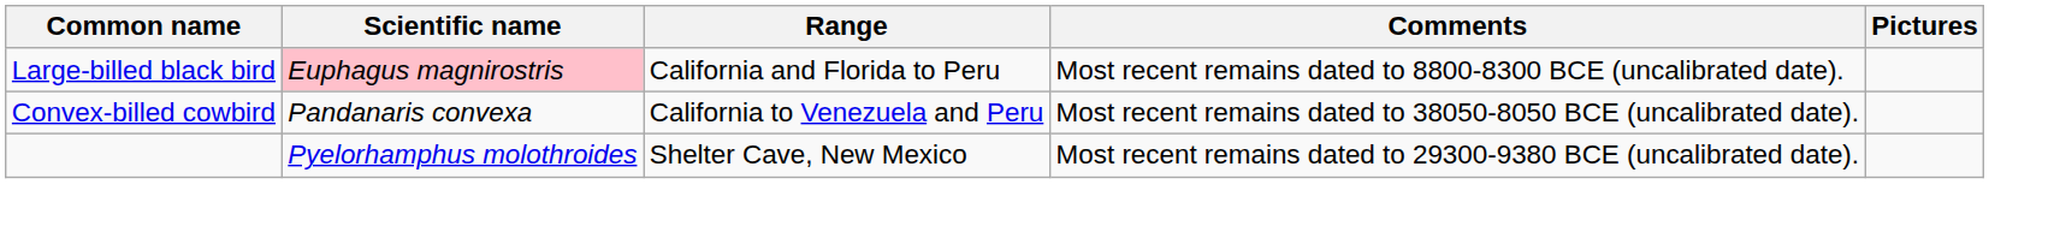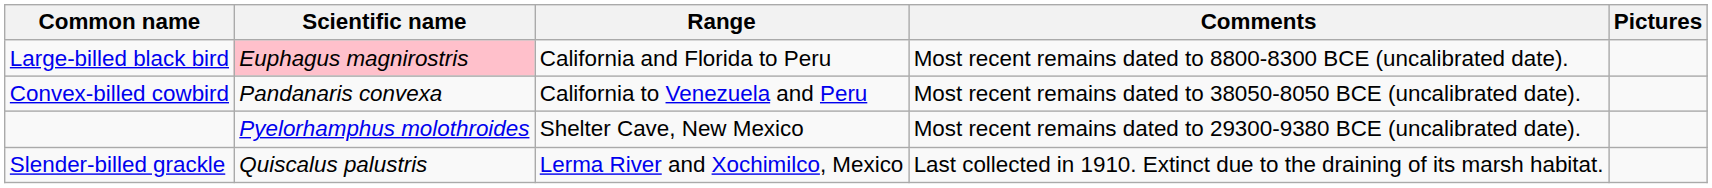 <table class="wikitable sortable">
 <tr>
 <th>Common name</th>
 <th>Scientific name</th>
 <th>Range</th>
 <th class="unsortable">Comments</th>
 <th>Pictures</th>
 </tr>
 <tr>
 <td><a href='#'>Large-billed black bird</a></td>
 <td style="background: pink;"><em>Euphagus magnirostris</em></td>
 <td>California and Florida to Peru</td>
 <td>Most recent remains dated to 8800-8300 BCE (uncalibrated date).</td>
 <td></td>
 </tr>
 <tr>
 <td><a href='#'>Convex-billed cowbird</a></td>
 <td><em>Pandanaris convexa</em></td>
 <td>California to <a href='#'>Venezuela</a> and <a href='#'>Peru</a></td>
 <td>Most recent remains dated to 38050-8050 BCE (uncalibrated date).</td>
 <td></td>
 </tr>
 <tr>
 <td></td>
 <td><em><a href='#'>Pyelorhamphus molothroides</a></em></td>
 <td>Shelter Cave, New Mexico</td>
 <td>Most recent remains dated to 29300-9380 BCE (uncalibrated date).</td>
 <td></td>
 </tr>
+<tr>
+<td><a href='#'>Slender-billed grackle</a></td>
+<td><em>Quiscalus palustris</em></td>
+<td><a href='#'>Lerma River</a> and <a href='#'>Xochimilco</a>, Mexico</td>
+<td>Last collected in 1910. Extinct due to the draining of its marsh habitat.</td>
+<td></td>
+</tr>
 </table>
